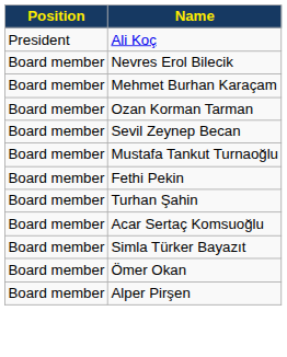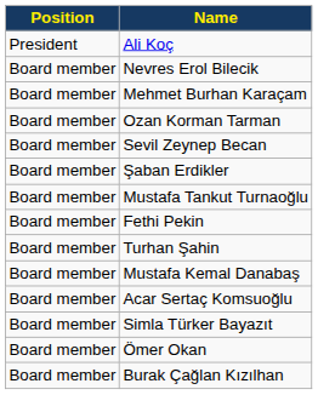 <table class="wikitable" style="text-align:left">
 <tr>
 <th style="color:#FFED00; background:#163962;">Position</th>
 <th style="color:#FFED00; background:#163962;">Name</th>
 </tr>
 <tr>
 <td>President</td>
 <td> <a href='#'>Ali Koç</a></td>
 </tr>
 <tr>
 <td>Board member</td>
 <td> Nevres Erol Bilecik</td>
 </tr>
 <tr>
 <td>Board member</td>
 <td> Mehmet Burhan Karaçam</td>
 </tr>
 <tr>
 <td>Board member</td>
 <td> Ozan Korman Tarman</td>
 </tr>
 <tr>
 <td>Board member</td>
 <td> Sevil Zeynep Becan</td>
 </tr>
 <tr>
 <td>Board member</td>
+<td> Şaban Erdikler</td>
+</tr>
+<tr>
+<td>Board member</td>
 <td> Mustafa Tankut Turnaoğlu</td>
 </tr>
 <tr>
 <td>Board member</td>
 <td> Fethi Pekin</td>
 </tr>
 <tr>
 <td>Board member</td>
 <td> Turhan Şahin</td>
+</tr>
+<tr>
+<td>Board member</td>
+<td> Mustafa Kemal Danabaş</td>
 </tr>
 <tr>
 <td>Board member</td>
 <td> Acar Sertaç Komsuoğlu</td>
 </tr>
 <tr>
 <td>Board member</td>
 <td> Simla Türker Bayazıt</td>
 </tr>
 <tr>
 <td>Board member</td>
 <td> Ömer Okan</td>
 </tr>
 <tr>
 <td>Board member</td>
-<td> Alper Pirşen</td>
+<td> Burak Çağlan Kızılhan</td>
 </tr>
 </table>
